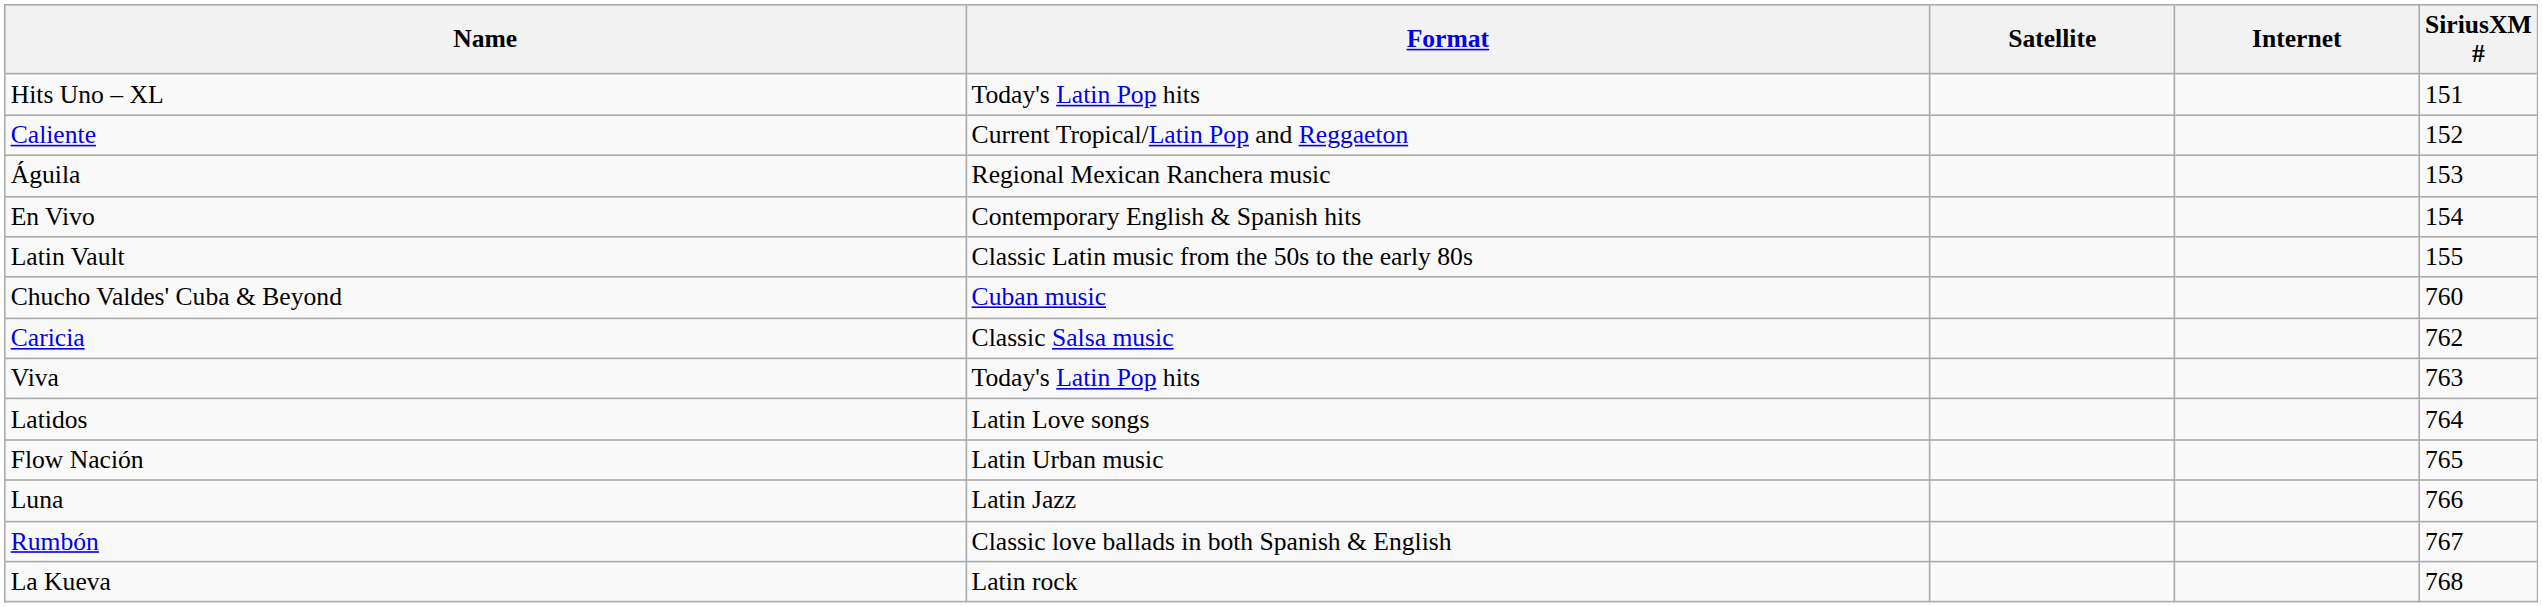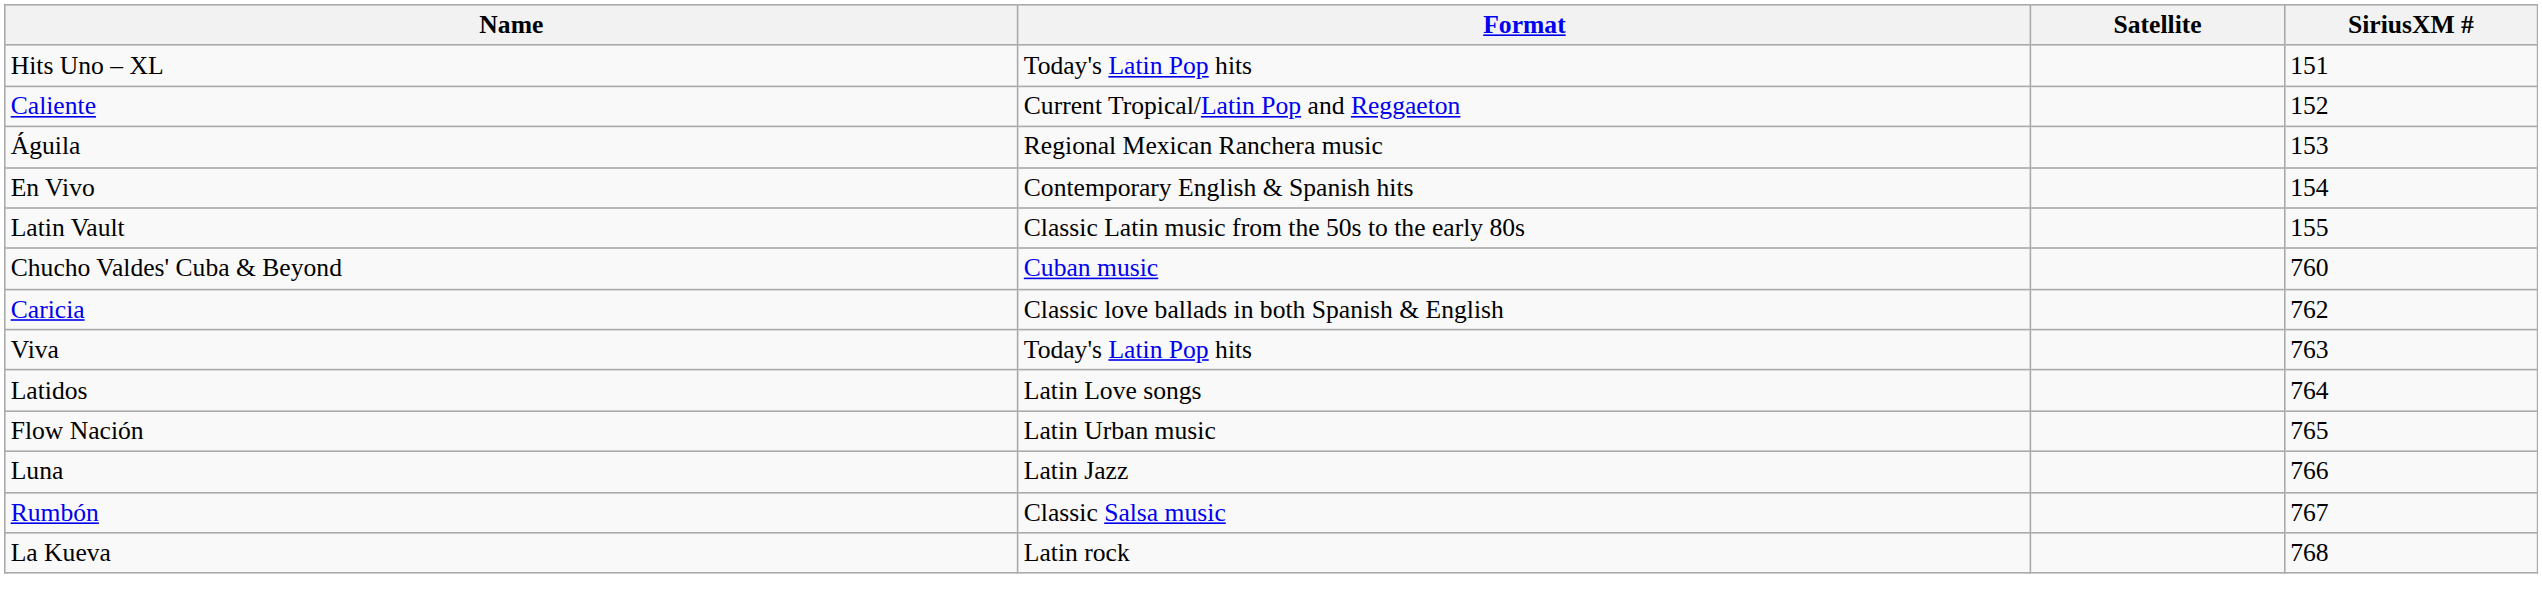 <table class="wikitable sortable" style="width:100%;">
 <tr>
 <th width="40%">Name</th>
 <th width="40%"><a href='#'>Format</a></th>
 <th width="10%">Satellite</th>
-<th width="10%">Internet</th>
 <th width="10%">SiriusXM #</th>
 </tr>
 <tr>
 <td>Hits Uno – XL</td>
 <td>Today's <a href='#'>Latin Pop</a> hits</td>
-<td></td>
 <td></td>
 <td>151</td>
 </tr>
 <tr>
 <td><a href='#'>Caliente</a></td>
 <td>Current Tropical/<a href='#'>Latin Pop</a> and <a href='#'>Reggaeton</a></td>
 <td></td>
-<td></td>
 <td>152</td>
 </tr>
 <tr>
 <td>Águila</td>
 <td>Regional Mexican Ranchera music</td>
-<td></td>
 <td></td>
 <td>153</td>
 </tr>
 <tr>
 <td>En Vivo</td>
 <td>Contemporary English & Spanish hits</td>
 <td></td>
-<td></td>
 <td>154</td>
 </tr>
 <tr>
 <td>Latin Vault</td>
 <td>Classic Latin music from the 50s to the early 80s</td>
-<td></td>
 <td></td>
 <td>155</td>
 </tr>
 <tr>
 <td>Chucho Valdes' Cuba & Beyond</td>
 <td><a href='#'>Cuban music</a></td>
 <td></td>
-<td></td>
 <td>760</td>
 </tr>
 <tr>
 <td><a href='#'>Caricia</a></td>
-<td>Classic <a href='#'>Salsa music</a></td>
-<td></td>
+<td>Classic love ballads in both Spanish & English</td>
 <td></td>
 <td>762</td>
 </tr>
 <tr>
 <td>Viva</td>
 <td>Today's <a href='#'>Latin Pop</a> hits</td>
 <td></td>
-<td></td>
 <td>763</td>
 </tr>
 <tr>
 <td>Latidos</td>
 <td>Latin Love songs</td>
-<td></td>
 <td></td>
 <td>764</td>
 </tr>
 <tr>
 <td>Flow Nación</td>
 <td>Latin Urban music</td>
 <td></td>
-<td></td>
 <td>765</td>
 </tr>
 <tr>
 <td>Luna</td>
 <td>Latin Jazz</td>
 <td></td>
-<td></td>
 <td>766</td>
 </tr>
 <tr>
 <td><a href='#'>Rumbón</a></td>
-<td>Classic love ballads in both Spanish & English</td>
-<td></td>
+<td>Classic <a href='#'>Salsa music</a></td>
 <td></td>
 <td>767</td>
 </tr>
 <tr>
 <td>La Kueva</td>
 <td>Latin rock</td>
 <td></td>
-<td></td>
 <td>768</td>
 </tr>
 </table>
